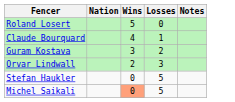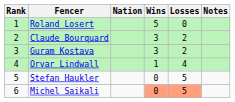 <table class="wikitable sortable" style="text-align:center">
 <tr>
+<th>Rank</th>
 <th>Fencer</th>
 <th>Nation</th>
 <th>Wins</th>
 <th>Losses</th>
 <th>Notes</th>
 </tr>
 <tr bgcolor=bbf3bb>
+<td>1</td>
 <td align=left><a href='#'>Roland Losert</a></td>
 <td align=left></td>
 <td>5</td>
 <td>0</td>
 <td></td>
 </tr>
 <tr bgcolor=bbf3bb>
+<td>2</td>
 <td align=left><a href='#'>Claude Bourquard</a></td>
 <td align=left></td>
-<td>4</td>
-<td>1</td>
+<td>3</td>
+<td>2</td>
 <td></td>
 </tr>
 <tr bgcolor=bbf3bb>
+<td>3</td>
 <td align=left><a href='#'>Guram Kostava</a></td>
 <td align=left></td>
 <td>3</td>
 <td>2</td>
 <td></td>
 </tr>
 <tr bgcolor=bbf3bb>
+<td>4</td>
 <td align=left><a href='#'>Orvar Lindwall</a></td>
 <td align=left></td>
-<td>2</td>
-<td>3</td>
+<td>1</td>
+<td>4</td>
 <td></td>
 </tr>
 <tr>
+<td>5</td>
 <td align=left><a href='#'>Stefan Haukler</a></td>
 <td align=left></td>
 <td>0</td>
 <td>5</td>
 <td></td>
 </tr>
 <tr>
+<td>6</td>
 <td align=left><a href='#'>Michel Saikali</a></td>
 <td align=left></td>
 <td style="background: lightsalmon;">0</td>
-<td>5</td>
+<td style="background: lightsalmon;">5</td>
 <td></td>
 </tr>
 </table>
